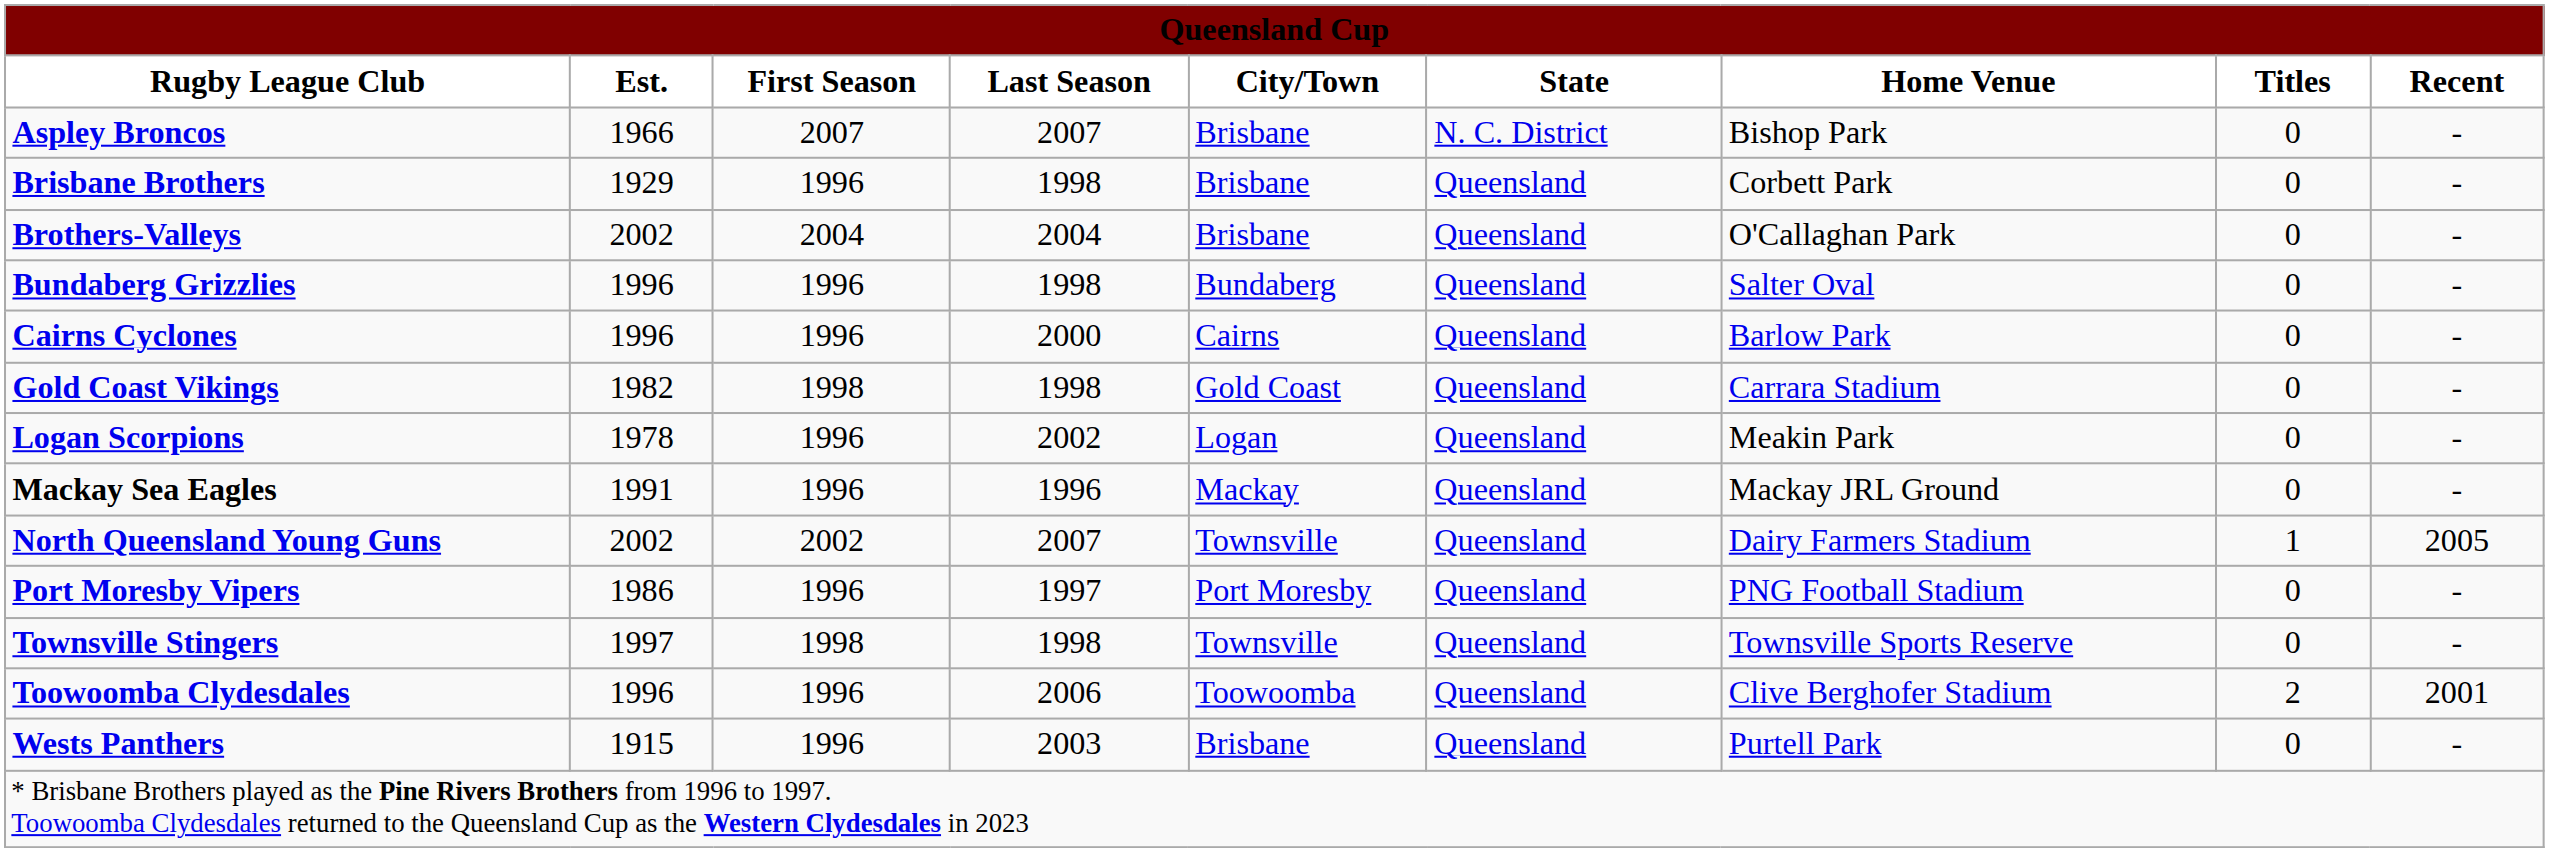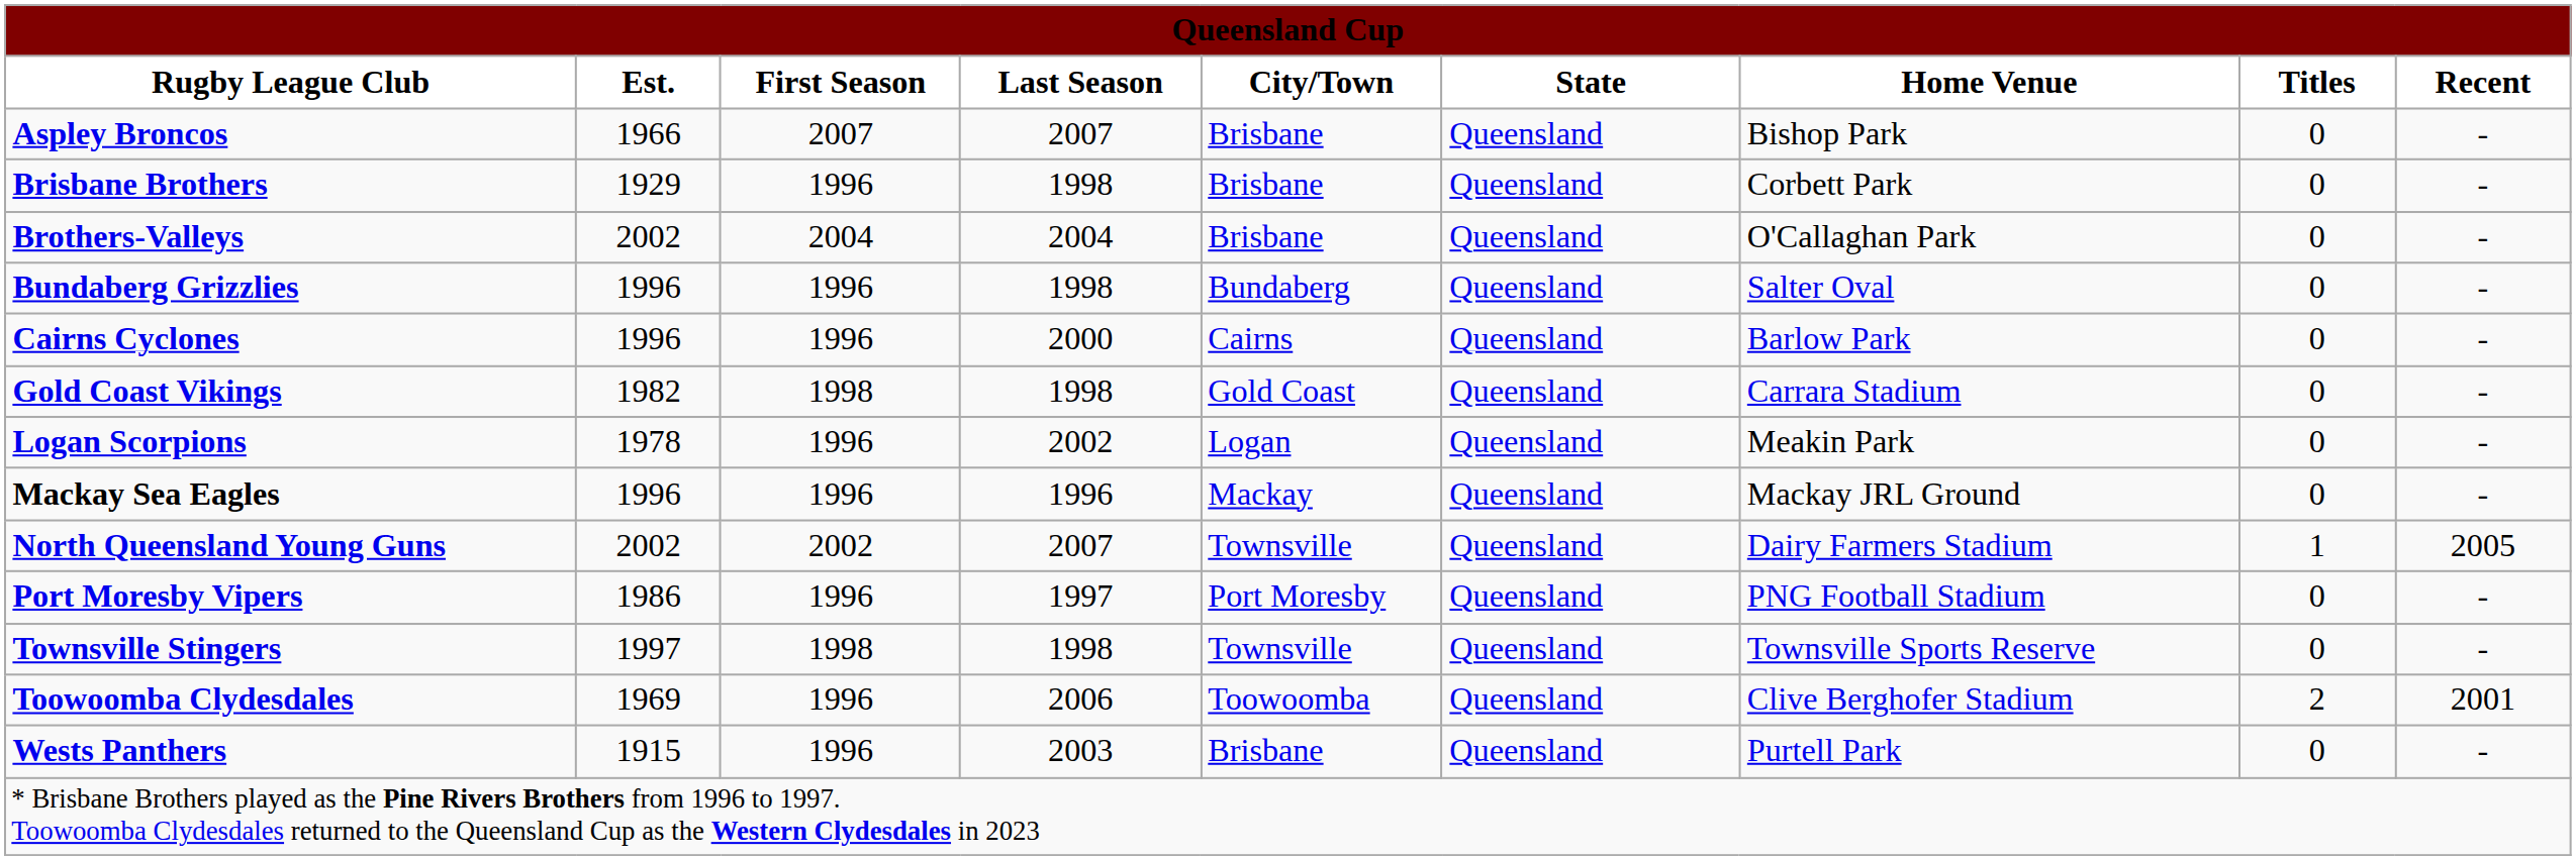 <table class="wikitable" style="width: 100%">
 <tr>
 <td style="background:maroon; text-align:center;" colspan="10"><strong><span>Queensland Cup</span></strong></td>
 </tr>
 <tr Colours>
 <th style="background:white; width:06%">Rugby League Club</th>
 <th style="background:white; width:01%">Est.</th>
 <th style="background:white; width:02%">First Season</th>
 <th style="background:white; width:02%">Last Season</th>
 <th style="background:white; width:01%">City/Town</th>
 <th style="background:white; width:02%">State</th>
 <th style="background:white; width:05%">Home Venue</th>
 <th style="background:white; width:01%">Titles</th>
 <th colspan="2" style="background:white; width:01%">Recent</th>
 </tr>
 <tr>
 <td align=left> <strong><a href='#'>Aspley Broncos</a></strong></td>
 <td align=center>1966</td>
 <td align=center>2007</td>
 <td align=center>2007</td>
 <td><a href='#'>Brisbane</a></td>
-<td> <a href='#'>N. C. District</a></td>
+<td> <a href='#'>Queensland</a></td>
 <td>Bishop Park</td>
 <td align=center>0</td>
 <td align=center>-</td>
 </tr>
 <tr>
 <td align=left> <strong><a href='#'>Brisbane Brothers</a></strong></td>
 <td align=center>1929</td>
 <td align=center>1996</td>
 <td align=center>1998</td>
 <td><a href='#'>Brisbane</a></td>
 <td> <a href='#'>Queensland</a></td>
 <td>Corbett Park</td>
 <td align=center>0</td>
 <td align=center>-</td>
 </tr>
 <tr>
 <td align=left> <strong><a href='#'>Brothers-Valleys</a></strong></td>
 <td align=center>2002</td>
 <td align=center>2004</td>
 <td align=center>2004</td>
 <td><a href='#'>Brisbane</a></td>
 <td> <a href='#'>Queensland</a></td>
 <td>O'Callaghan Park</td>
 <td align=center>0</td>
 <td align=center>-</td>
 </tr>
 <tr>
 <td align=left> <strong><a href='#'>Bundaberg Grizzlies</a></strong></td>
 <td align=center>1996</td>
 <td align=center>1996</td>
 <td align=center>1998</td>
 <td><a href='#'>Bundaberg</a></td>
 <td> <a href='#'>Queensland</a></td>
 <td><a href='#'>Salter Oval</a></td>
 <td align=center>0</td>
 <td align=center>-</td>
 </tr>
 <tr>
 <td align=left> <strong><a href='#'>Cairns Cyclones</a></strong></td>
 <td align=center>1996</td>
 <td align=center>1996</td>
 <td align=center>2000</td>
 <td><a href='#'>Cairns</a></td>
 <td> <a href='#'>Queensland</a></td>
 <td><a href='#'>Barlow Park</a></td>
 <td align=center>0</td>
 <td align=center>-</td>
 </tr>
 <tr>
 <td align=left> <strong><a href='#'>Gold Coast Vikings</a></strong></td>
 <td align=center>1982</td>
 <td align=center>1998</td>
 <td align=center>1998</td>
 <td><a href='#'>Gold Coast</a></td>
 <td> <a href='#'>Queensland</a></td>
 <td><a href='#'>Carrara Stadium</a></td>
 <td align=center>0</td>
 <td align=center>-</td>
 </tr>
 <tr>
 <td align=left> <strong><a href='#'>Logan Scorpions</a></strong></td>
 <td align=center>1978</td>
 <td align=center>1996</td>
 <td align=center>2002</td>
 <td><a href='#'>Logan</a></td>
 <td> <a href='#'>Queensland</a></td>
 <td>Meakin Park</td>
 <td align=center>0</td>
 <td align=center>-</td>
 </tr>
 <tr>
 <td align=left> <strong>Mackay Sea Eagles</strong></td>
-<td align=center>1991</td>
+<td align=center>1996</td>
 <td align=center>1996</td>
 <td align=center>1996</td>
 <td><a href='#'>Mackay</a></td>
 <td> <a href='#'>Queensland</a></td>
 <td>Mackay JRL Ground</td>
 <td align=center>0</td>
 <td align=center>-</td>
 </tr>
 <tr>
 <td align=left> <strong><a href='#'>North Queensland Young Guns</a></strong></td>
 <td align=center>2002</td>
 <td align=center>2002</td>
 <td align=center>2007</td>
 <td><a href='#'>Townsville</a></td>
 <td> <a href='#'>Queensland</a></td>
 <td><a href='#'>Dairy Farmers Stadium</a></td>
 <td align=center>1</td>
 <td align=center>2005</td>
 </tr>
 <tr>
 <td align=left> <strong><a href='#'>Port Moresby Vipers</a></strong></td>
 <td align=center>1986</td>
 <td align=center>1996</td>
 <td align=center>1997</td>
 <td><a href='#'>Port Moresby</a></td>
 <td> <a href='#'>Queensland</a></td>
 <td><a href='#'>PNG Football Stadium</a></td>
 <td align=center>0</td>
 <td align=center>-</td>
 </tr>
 <tr>
 <td align=left> <strong><a href='#'>Townsville Stingers</a></strong></td>
 <td align=center>1997</td>
 <td align=center>1998</td>
 <td align=center>1998</td>
 <td><a href='#'>Townsville</a></td>
 <td> <a href='#'>Queensland</a></td>
 <td><a href='#'>Townsville Sports Reserve</a></td>
 <td align=center>0</td>
 <td align=center>-</td>
 </tr>
 <tr>
 <td align=left> <strong><a href='#'>Toowoomba Clydesdales</a></strong></td>
-<td align=center>1996</td>
+<td align=center>1969</td>
 <td align=center>1996</td>
 <td align=center>2006</td>
 <td><a href='#'>Toowoomba</a></td>
 <td> <a href='#'>Queensland</a></td>
 <td><a href='#'>Clive Berghofer Stadium</a></td>
 <td align=center>2</td>
 <td align=center>2001</td>
 </tr>
 <tr>
 <td align=left> <strong><a href='#'>Wests Panthers</a></strong></td>
 <td align=center>1915</td>
 <td align=center>1996</td>
 <td align=center>2003</td>
 <td><a href='#'>Brisbane</a></td>
 <td> <a href='#'>Queensland</a></td>
 <td><a href='#'>Purtell Park</a></td>
 <td align=center>0</td>
 <td align=center>-</td>
 </tr>
 <tr>
 <td colspan="10" style="font-size:10pt">* Brisbane Brothers played as the <strong>Pine Rivers Brothers</strong> from 1996 to 1997.<br><a href='#'>Toowoomba Clydesdales</a> returned to the Queensland Cup as the <strong><a href='#'>Western Clydesdales</a></strong> in 2023</td>
 </tr>
 </table>
